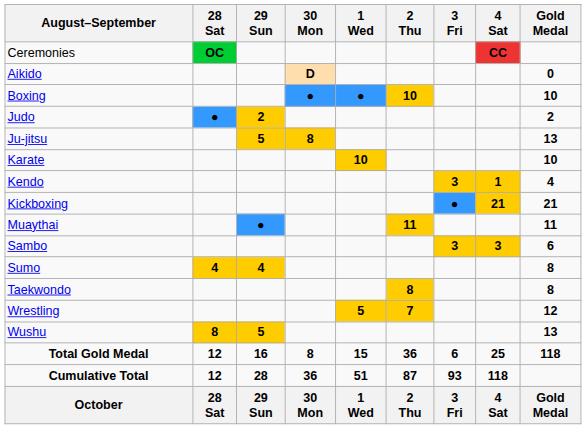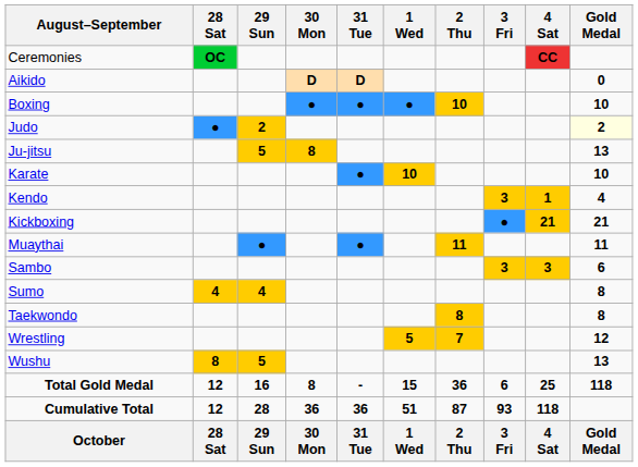 <table class="wikitable" style="margin:0.5em auto; font-size:90%; line-height:1.25em;width:75%;">
 <tr>
 <th style="width:18%;">August–September</th>
 <th style="width:4%;">28<br>Sat</th>
 <th style="width:4%;">29<br>Sun</th>
 <th style="width:4%;">30<br>Mon</th>
+<th style="width:4%;">31<br>Tue</th>
 <th style="width:4%;">1<br>Wed</th>
 <th style="width:4%;">2<br>Thu</th>
 <th style="width:4%;">3<br>Fri</th>
 <th style="width:4%;">4<br>Sat</th>
 <th style="width:4%;">Gold Medal</th>
 </tr>
 <tr align="center">
 <td align="left">Ceremonies</td>
 <td bgcolor="#00cc33" align="center"><strong>OC</strong></td>
 <td></td>
 <td></td>
 <td></td>
 <td></td>
 <td></td>
+<td></td>
 <td bgcolor="#ee3333" align="center"><strong>CC</strong></td>
 <td></td>
 </tr>
 <tr align="center">
 <td align="left"> <a href='#'>Aikido</a></td>
 <td></td>
 <td></td>
+<td bgcolor="#ffdead"><strong>D</strong></td>
 <td bgcolor="#ffdead"><strong>D</strong></td>
 <td></td>
 <td></td>
 <td></td>
 <td></td>
 <td><strong>0</strong></td>
 </tr>
 <tr align="center">
 <td align="left"> <a href='#'>Boxing</a></td>
 <td></td>
 <td></td>
+<td bgcolor="#3399ff">●</td>
 <td bgcolor="#3399ff">●</td>
 <td bgcolor="#3399ff">●</td>
 <td bgcolor="#ffcc00"><strong>10</strong></td>
 <td></td>
 <td></td>
 <td><strong>10</strong></td>
 </tr>
 <tr align="center">
 <td align="left"> <a href='#'>Judo</a></td>
 <td bgcolor="#3399ff">●</td>
 <td bgcolor="#ffcc00"><strong>2</strong></td>
 <td></td>
 <td></td>
 <td></td>
 <td></td>
 <td></td>
-<td><strong>2</strong></td>
+<td></td>
+<td style="background: lightyellow;"><strong>2</strong></td>
 </tr>
 <tr align="center">
 <td align="left"> <a href='#'>Ju-jitsu</a></td>
 <td></td>
 <td bgcolor="#ffcc00"><strong>5</strong></td>
 <td bgcolor="#ffcc00"><strong>8</strong></td>
+<td></td>
 <td></td>
 <td></td>
 <td></td>
 <td></td>
 <td><strong>13</strong></td>
 </tr>
 <tr align="center">
 <td align="left"> <a href='#'>Karate</a></td>
 <td></td>
 <td></td>
 <td></td>
+<td bgcolor="#3399ff">●</td>
 <td bgcolor="#ffcc00"><strong>10</strong></td>
 <td></td>
 <td></td>
 <td></td>
 <td><strong>10</strong></td>
 </tr>
 <tr align="center">
 <td align="left"> <a href='#'>Kendo</a></td>
+<td></td>
 <td></td>
 <td></td>
 <td></td>
 <td></td>
 <td></td>
 <td bgcolor="#ffcc00"><strong>3</strong></td>
 <td bgcolor="#ffcc00"><strong>1</strong></td>
 <td><strong>4</strong></td>
 </tr>
 <tr align="center">
 <td align="left"> <a href='#'>Kickboxing</a></td>
 <td></td>
 <td></td>
 <td></td>
 <td></td>
 <td></td>
+<td></td>
 <td bgcolor="#3399ff">●</td>
 <td bgcolor="#ffcc00"><strong>21</strong></td>
 <td><strong>21</strong></td>
 </tr>
 <tr align="center">
 <td align="left"> <a href='#'>Muaythai</a></td>
 <td></td>
 <td bgcolor="#3399ff">●</td>
 <td></td>
+<td bgcolor="#3399ff">●</td>
 <td></td>
 <td bgcolor="#ffcc00"><strong>11</strong></td>
 <td></td>
 <td></td>
 <td><strong>11</strong></td>
 </tr>
 <tr align="center">
 <td align="left"> <a href='#'>Sambo</a></td>
+<td></td>
 <td></td>
 <td></td>
 <td></td>
 <td></td>
 <td></td>
 <td bgcolor="#ffcc00"><strong>3</strong></td>
 <td bgcolor="#ffcc00"><strong>3</strong></td>
 <td><strong>6</strong></td>
 </tr>
 <tr align="center">
 <td align="left"> <a href='#'>Sumo</a></td>
 <td bgcolor="#ffcc00"><strong>4</strong></td>
 <td bgcolor="#ffcc00"><strong>4</strong></td>
 <td></td>
 <td></td>
 <td></td>
 <td></td>
 <td></td>
+<td></td>
 <td><strong>8</strong></td>
 </tr>
 <tr align="center">
 <td align="left"> <a href='#'>Taekwondo</a></td>
+<td></td>
 <td></td>
 <td></td>
 <td></td>
 <td></td>
 <td bgcolor="#ffcc00"><strong>8</strong></td>
 <td></td>
 <td></td>
 <td><strong>8</strong></td>
 </tr>
 <tr align="center">
 <td align="left"> <a href='#'>Wrestling</a></td>
+<td></td>
 <td></td>
 <td></td>
 <td></td>
 <td bgcolor="#ffcc00"><strong>5</strong></td>
 <td bgcolor="#ffcc00"><strong>7</strong></td>
 <td></td>
 <td></td>
 <td><strong>12</strong></td>
 </tr>
 <tr align="center">
 <td align="left"> <a href='#'>Wushu</a></td>
 <td bgcolor="#ffcc00"><strong>8</strong></td>
 <td bgcolor="#ffcc00"><strong>5</strong></td>
 <td></td>
 <td></td>
 <td></td>
 <td></td>
 <td></td>
+<td></td>
 <td><strong>13</strong></td>
 </tr>
 <tr align="center">
 <td><strong>Total Gold Medal</strong></td>
 <td><strong>12</strong></td>
 <td><strong>16</strong></td>
 <td><strong>8</strong></td>
+<td><strong>-</strong></td>
 <td><strong>15</strong></td>
 <td><strong>36</strong></td>
 <td><strong>6</strong></td>
 <td><strong>25</strong></td>
 <td><strong>118</strong></td>
 </tr>
 <tr align="center">
 <td><strong>Cumulative Total</strong></td>
 <td><strong>12</strong></td>
 <td><strong>28</strong></td>
+<td><strong>36</strong></td>
 <td><strong>36</strong></td>
 <td><strong>51</strong></td>
 <td><strong>87</strong></td>
 <td><strong>93</strong></td>
 <td><strong>118</strong></td>
 <td></td>
 </tr>
 <tr>
 <th style="width:18%;">October</th>
 <th style="width:4%;">28<br>Sat</th>
 <th style="width:4%;">29<br>Sun</th>
 <th style="width:4%;">30<br>Mon</th>
+<th style="width:4%;">31<br>Tue</th>
 <th style="width:4%;">1<br>Wed</th>
 <th style="width:4%;">2<br>Thu</th>
 <th style="width:4%;">3<br>Fri</th>
 <th style="width:4%;">4<br>Sat</th>
 <th style="width:4%;">Gold Medal</th>
 </tr>
 </table>
